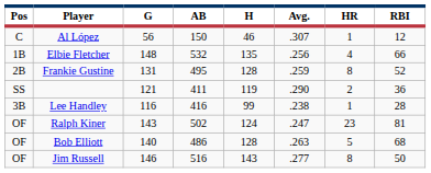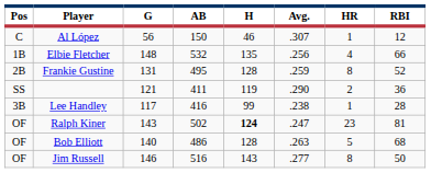 <table class="wikitable sortable">
 <tr>
 <th style="background:#FFFFFF; border-top:#023465 5px solid; border-bottom:#ba313c 5px solid;" width="5%">Pos</th>
 <th style="background:#FFFFFF; border-top:#023465 5px solid; border-bottom:#ba313c 5px solid;" width="16%">Player</th>
 <th style="background:#FFFFFF; border-top:#023465 5px solid; border-bottom:#ba313c 5px solid;" width="9%">G</th>
 <th style="background:#FFFFFF; border-top:#023465 5px solid; border-bottom:#ba313c 5px solid;" width="9%">AB</th>
 <th style="background:#FFFFFF; border-top:#023465 5px solid; border-bottom:#ba313c 5px solid;" width="9%">H</th>
 <th style="background:#FFFFFF; border-top:#023465 5px solid; border-bottom:#ba313c 5px solid;" width="9%">Avg.</th>
 <th style="background:#FFFFFF; border-top:#023465 5px solid; border-bottom:#ba313c 5px solid;" width="9%">HR</th>
 <th style="background:#FFFFFF; border-top:#023465 5px solid; border-bottom:#ba313c 5px solid;" width="9%">RBI</th>
 </tr>
 <tr align="center">
 <td>C</td>
 <td><a href='#'>Al López</a></td>
 <td>56</td>
 <td>150</td>
 <td>46</td>
 <td>.307</td>
 <td>1</td>
 <td>12</td>
 </tr>
 <tr align=center>
 <td>1B</td>
 <td><a href='#'>Elbie Fletcher</a></td>
 <td>148</td>
 <td>532</td>
 <td>135</td>
 <td>.256</td>
 <td>4</td>
 <td>66</td>
 </tr>
 <tr align=center>
 <td>2B</td>
 <td><a href='#'>Frankie Gustine</a></td>
 <td>131</td>
 <td>495</td>
 <td>128</td>
 <td>.259</td>
 <td>8</td>
 <td>52</td>
 </tr>
 <tr align=center>
 <td>SS</td>
 <td></td>
 <td>121</td>
 <td>411</td>
 <td>119</td>
 <td>.290</td>
 <td>2</td>
 <td>36</td>
 </tr>
 <tr align="center">
 <td>3B</td>
 <td><a href='#'>Lee Handley</a></td>
-<td>116</td>
+<td>117</td>
 <td>416</td>
 <td>99</td>
 <td>.238</td>
 <td>1</td>
 <td>28</td>
 </tr>
 <tr align=center>
 <td>OF</td>
 <td><a href='#'>Ralph Kiner</a></td>
 <td>143</td>
 <td>502</td>
-<td>124</td>
+<td><strong>124</strong></td>
 <td>.247</td>
 <td>23</td>
 <td>81</td>
 </tr>
 <tr align=center>
 <td>OF</td>
 <td><a href='#'>Bob Elliott</a></td>
 <td>140</td>
 <td>486</td>
 <td>128</td>
 <td>.263</td>
 <td>5</td>
 <td>68</td>
 </tr>
 <tr align=center>
 <td>OF</td>
 <td><a href='#'>Jim Russell</a></td>
 <td>146</td>
 <td>516</td>
 <td>143</td>
 <td>.277</td>
 <td>8</td>
 <td>50</td>
 </tr>
 </table>
